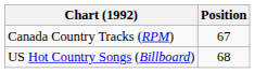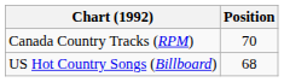 <table class="wikitable sortable">
 <tr>
 <th scope="col">Chart (1992)</th>
 <th scope="col">Position</th>
 </tr>
 <tr>
 <td>Canada Country Tracks (<em><a href='#'>RPM</a></em>)</td>
-<td align="center">67</td>
+<td align="center">70</td>
 </tr>
 <tr>
 <td>US <a href='#'>Hot Country Songs</a> (<em><a href='#'>Billboard</a></em>)</td>
 <td align="center">68</td>
 </tr>
 </table>
